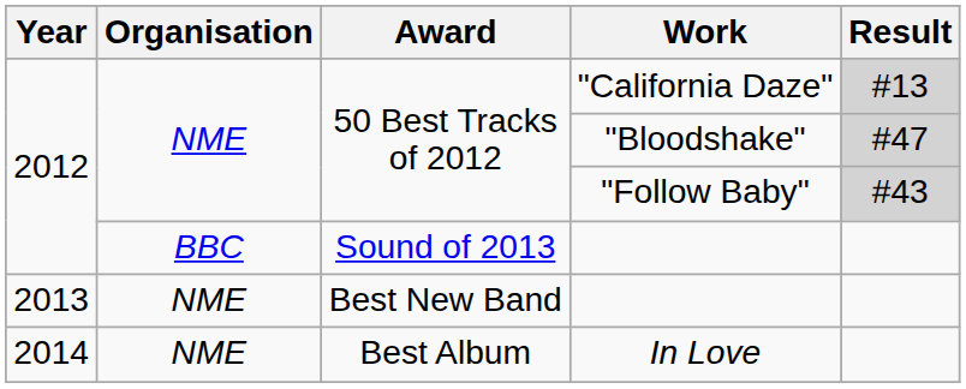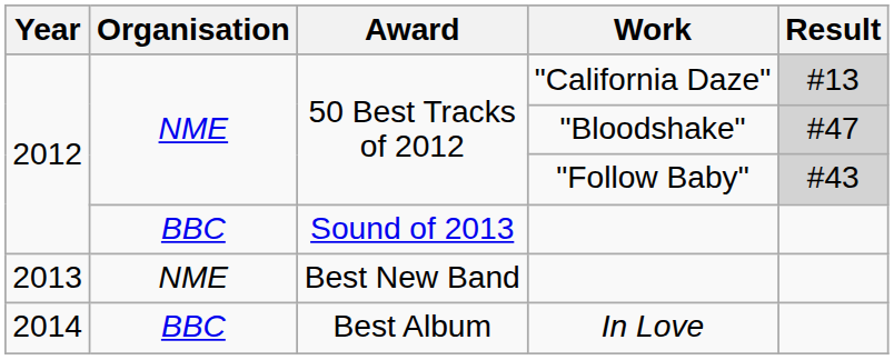 <table class="wikitable plainrowheaders" style="text-align:center;">
 <tr>
 <th>Year</th>
 <th>Organisation</th>
 <th>Award</th>
 <th>Work</th>
 <th>Result</th>
 </tr>
 <tr>
 <td rowspan="4">2012</td>
 <td rowspan="3"><em><a href='#'>NME</a></em></td>
 <td rowspan="3">50 Best Tracks<br>of 2012</td>
 <td>"California Daze"</td>
 <td style="background:lightgrey">#13</td>
 </tr>
 <tr>
 <td>"Bloodshake"</td>
 <td style="background:lightgrey">#47</td>
 </tr>
 <tr>
 <td>"Follow Baby"</td>
 <td style="background:lightgrey">#43</td>
 </tr>
 <tr>
 <td><em><a href='#'>BBC</a></em></td>
 <td><a href='#'>Sound of 2013</a></td>
 <td></td>
 <td></td>
 </tr>
 <tr>
 <td>2013</td>
 <td><em>NME</em></td>
 <td>Best New Band</td>
 <td></td>
 <td></td>
 </tr>
 <tr>
 <td>2014</td>
-<td><em>NME</em></td>
+<td><em><a href='#'>BBC</a></em></td>
 <td>Best Album</td>
 <td><em>In Love</em></td>
 <td></td>
 </tr>
 </table>
